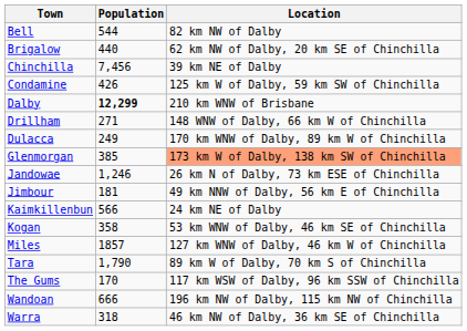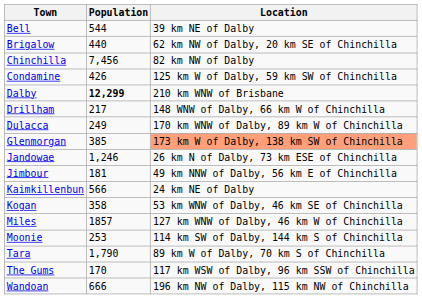 <table class="wikitable">
 <tr>
 <th>Town</th>
 <th>Population</th>
 <th>Location</th>
 </tr>
 <tr>
 <td><a href='#'>Bell</a></td>
 <td>544</td>
-<td>82 km NW of Dalby</td>
+<td>39 km NE of Dalby</td>
 </tr>
 <tr>
 <td><a href='#'>Brigalow</a></td>
 <td>440</td>
 <td>62 km NW of Dalby, 20 km SE of Chinchilla</td>
 </tr>
 <tr>
 <td><a href='#'>Chinchilla</a></td>
 <td>7,456</td>
-<td>39 km NE of Dalby</td>
+<td>82 km NW of Dalby</td>
 </tr>
 <tr>
 <td><a href='#'>Condamine</a></td>
 <td>426</td>
 <td>125 km W of Dalby, 59 km SW of Chinchilla</td>
 </tr>
 <tr>
 <td><a href='#'>Dalby</a></td>
 <td><strong>12,299</strong></td>
 <td>210 km WNW of Brisbane</td>
 </tr>
 <tr>
 <td><a href='#'>Drillham</a></td>
-<td>271</td>
+<td>217</td>
 <td>148 WNW of Dalby, 66 km W of Chinchilla</td>
 </tr>
 <tr>
 <td><a href='#'>Dulacca</a></td>
 <td>249</td>
 <td>170 km WNW of Dalby, 89 km W of Chinchilla</td>
 </tr>
 <tr>
 <td><a href='#'>Glenmorgan</a></td>
 <td>385</td>
 <td style="background: lightsalmon;">173 km W of Dalby, 138 km SW of Chinchilla</td>
 </tr>
 <tr>
 <td><a href='#'>Jandowae</a></td>
 <td>1,246</td>
 <td>26 km N of Dalby, 73 km ESE of Chinchilla</td>
 </tr>
 <tr>
 <td><a href='#'>Jimbour</a></td>
 <td>181</td>
 <td>49 km NNW of Dalby, 56 km E of Chinchilla</td>
 </tr>
 <tr>
 <td><a href='#'>Kaimkillenbun</a></td>
 <td>566</td>
 <td>24 km NE of Dalby</td>
 </tr>
 <tr>
 <td><a href='#'>Kogan</a></td>
 <td>358</td>
 <td>53 km WNW of Dalby, 46 km SE of Chinchilla</td>
 </tr>
 <tr>
 <td><a href='#'>Miles</a></td>
 <td>1857</td>
 <td>127 km WNW of Dalby, 46 km W of Chinchilla</td>
 </tr>
 <tr>
+<td><a href='#'>Moonie</a></td>
+<td>253</td>
+<td>114 km SW of Dalby, 144 km S of Chinchilla</td>
+</tr>
+<tr>
 <td><a href='#'>Tara</a></td>
 <td>1,790</td>
 <td>89 km W of Dalby, 70 km S of Chinchilla</td>
 </tr>
 <tr>
 <td><a href='#'>The Gums</a></td>
 <td>170</td>
 <td>117 km WSW of Dalby, 96 km SSW of Chinchilla</td>
 </tr>
 <tr>
 <td><a href='#'>Wandoan</a></td>
 <td>666</td>
 <td>196 km NW of Dalby, 115 km NW of Chinchilla</td>
 </tr>
-<tr>
-<td><a href='#'>Warra</a></td>
-<td>318</td>
-<td>46 km NW of Dalby, 36 km SE of Chinchilla</td>
-</tr>
 </table>
